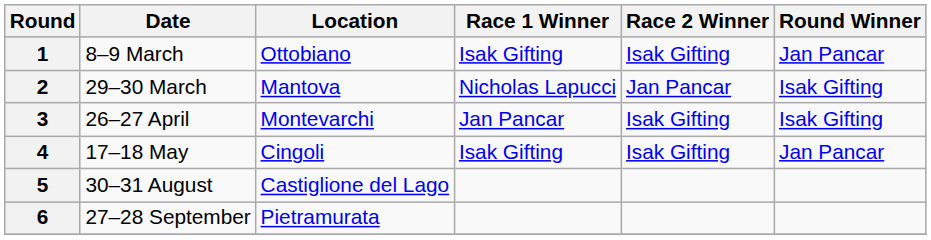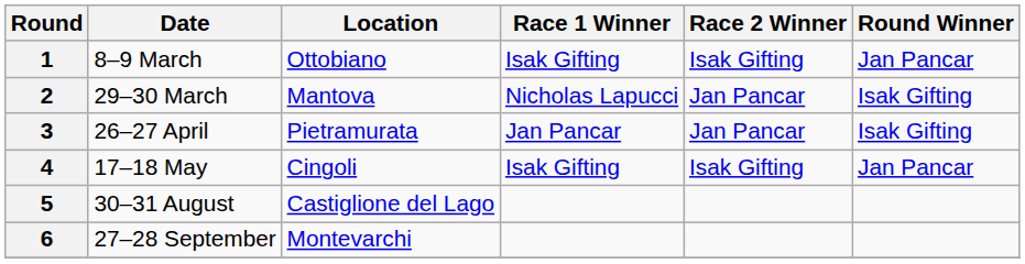 <table class="wikitable" style="font-size: 85%;">
 <tr>
 <th>Round</th>
 <th>Date</th>
 <th>Location</th>
 <th>Race 1 Winner</th>
 <th>Race 2 Winner</th>
 <th>Round Winner</th>
 </tr>
 <tr>
 <th>1</th>
 <td>8–9 March</td>
 <td> <a href='#'>Ottobiano</a></td>
 <td> <a href='#'>Isak Gifting</a></td>
 <td> <a href='#'>Isak Gifting</a></td>
 <td> <a href='#'>Jan Pancar</a></td>
 </tr>
 <tr>
 <th>2</th>
 <td>29–30 March</td>
 <td> <a href='#'>Mantova</a></td>
 <td> <a href='#'>Nicholas Lapucci</a></td>
 <td> <a href='#'>Jan Pancar</a></td>
 <td> <a href='#'>Isak Gifting</a></td>
 </tr>
 <tr>
 <th>3</th>
 <td>26–27 April</td>
-<td> <a href='#'>Montevarchi</a></td>
+<td> <a href='#'>Pietramurata</a></td>
 <td> <a href='#'>Jan Pancar</a></td>
-<td> <a href='#'>Isak Gifting</a></td>
+<td> <a href='#'>Jan Pancar</a></td>
 <td> <a href='#'>Isak Gifting</a></td>
 </tr>
 <tr>
 <th>4</th>
 <td>17–18 May</td>
 <td> <a href='#'>Cingoli</a></td>
 <td> <a href='#'>Isak Gifting</a></td>
 <td> <a href='#'>Isak Gifting</a></td>
 <td> <a href='#'>Jan Pancar</a></td>
 </tr>
 <tr>
 <th>5</th>
 <td>30–31 August</td>
 <td> <a href='#'>Castiglione del Lago</a></td>
 <td></td>
 <td></td>
 <td></td>
 </tr>
 <tr>
 <th>6</th>
 <td>27–28 September</td>
-<td> <a href='#'>Pietramurata</a></td>
+<td> <a href='#'>Montevarchi</a></td>
 <td></td>
 <td></td>
 <td></td>
 </tr>
 <tr>
 </tr>
 </table>
